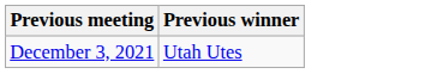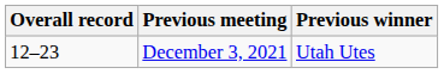 <table class="wikitable">
 <tr>
+<th>Overall record</th>
 <th>Previous meeting</th>
 <th>Previous winner</th>
 </tr>
 <tr>
+<td>12–23</td>
 <td><a href='#'>December 3, 2021</a></td>
 <td><a href='#'>Utah Utes</a></td>
 </tr>
 </table>
